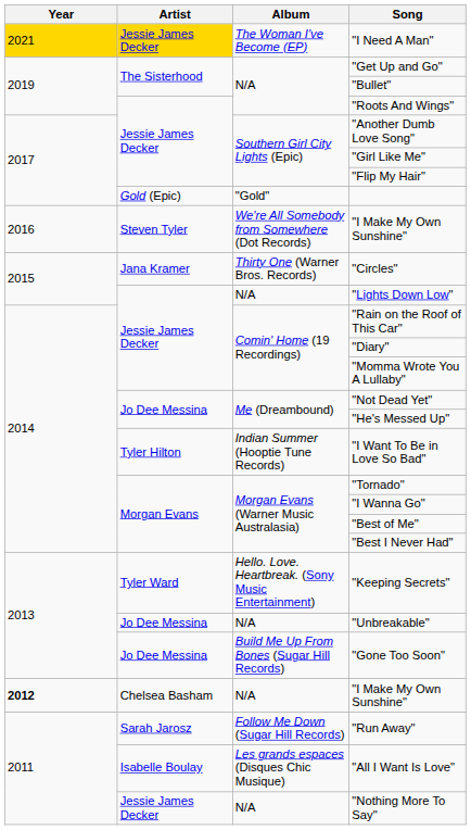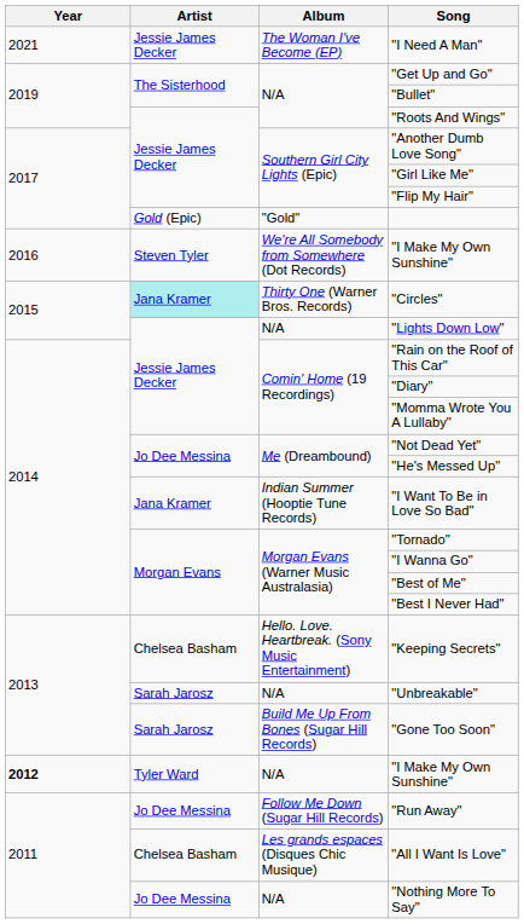 <table class="wikitable">
 <tr>
 <th width="150">Year</th>
 <th width="150">Artist</th>
 <th width="150">Album</th>
 <th width="150">Song</th>
 </tr>
 <tr>
-<td rowspan="1" style="background: gold;">2021</td>
-<td rowspan="1" style="background: gold;"><a href='#'>Jessie James Decker</a></td>
+<td rowspan="1">2021</td>
+<td rowspan="1"><a href='#'>Jessie James Decker</a></td>
 <td rowspan="1"><em><a href='#'>The Woman I've Become (EP)</a></em></td>
 <td>"I Need A Man"</td>
 </tr>
 <tr>
 <td rowspan="3">2019</td>
 <td rowspan="2"><a href='#'>The Sisterhood</a></td>
 <td rowspan="3">N/A</td>
 <td>"Get Up and Go"</td>
 </tr>
 <tr>
 <td>"Bullet"</td>
 </tr>
 <tr>
 <td rowspan="4"><a href='#'>Jessie James Decker</a></td>
 <td>"Roots And Wings"</td>
 </tr>
 <tr>
 <td rowspan="4">2017</td>
 <td rowspan="3"><em><a href='#'>Southern Girl City Lights</a></em> (Epic)</td>
 <td>"Another Dumb Love Song"</td>
 </tr>
 <tr>
 <td>"Girl Like Me"</td>
 </tr>
 <tr>
 <td>"Flip My Hair"</td>
 </tr>
 <tr>
 <td rowspan="1"><em><a href='#'>Gold</a></em> (Epic)</td>
 <td>"Gold"</td>
 </tr>
 <tr>
 <td rowspan="1">2016</td>
 <td rowspan="1"><a href='#'>Steven Tyler</a></td>
 <td rowspan="1"><em><a href='#'>We're All Somebody from Somewhere</a></em> (Dot Records)</td>
 <td>"I Make My Own Sunshine"</td>
 </tr>
 <tr>
 <td rowspan="2">2015</td>
-<td rowspan="1"><a href='#'>Jana Kramer</a></td>
+<td rowspan="1" style="background: paleturquoise;"><a href='#'>Jana Kramer</a></td>
 <td rowspan="1"><em><a href='#'>Thirty One</a></em> (Warner Bros. Records)</td>
 <td>"Circles"</td>
 </tr>
 <tr>
 <td rowspan="4"><a href='#'>Jessie James Decker</a></td>
 <td rowspan="1">N/A</td>
 <td>"<a href='#'>Lights Down Low</a>"</td>
 </tr>
 <tr>
 <td rowspan="10">2014</td>
 <td rowspan="3"><em><a href='#'>Comin' Home</a></em> (19 Recordings)</td>
 <td>"Rain on the Roof of This Car"</td>
 </tr>
 <tr>
 <td>"Diary"</td>
 </tr>
 <tr>
 <td>"Momma Wrote You A Lullaby"</td>
 </tr>
 <tr>
 <td rowspan="2"><a href='#'>Jo Dee Messina</a></td>
 <td rowspan="2"><em><a href='#'>Me</a></em> (Dreambound)</td>
 <td>"Not Dead Yet"</td>
 </tr>
 <tr>
 <td>"He's Messed Up"</td>
 </tr>
 <tr>
-<td rowspan="1"><a href='#'>Tyler Hilton</a></td>
+<td rowspan="1"><a href='#'>Jana Kramer</a></td>
 <td rowspan="1"><em>Indian Summer</em> (Hooptie Tune Records)</td>
 <td>"I Want To Be in Love So Bad"</td>
 </tr>
 <tr>
 <td rowspan="4"><a href='#'>Morgan Evans</a></td>
 <td rowspan="4"><em><a href='#'>Morgan Evans</a></em> (Warner Music Australasia)</td>
 <td>"Tornado"</td>
 </tr>
 <tr>
 <td>"I Wanna Go"</td>
 </tr>
 <tr>
 <td>"Best of Me"</td>
 </tr>
 <tr>
 <td>"Best I Never Had"</td>
 </tr>
 <tr>
 <td rowspan="3">2013</td>
-<td rowspan="1"><a href='#'>Tyler Ward</a></td>
+<td rowspan="1">Chelsea Basham</td>
 <td rowspan="1"><em>Hello. Love. Heartbreak.</em> (<a href='#'>Sony Music Entertainment</a>)</td>
 <td>"Keeping Secrets"</td>
 </tr>
 <tr>
-<td rowspan="1"><a href='#'>Jo Dee Messina</a></td>
+<td rowspan="1"><a href='#'>Sarah Jarosz</a></td>
 <td rowspan="1">N/A</td>
 <td>"Unbreakable"</td>
 </tr>
 <tr>
-<td rowspan="1"><a href='#'>Jo Dee Messina</a></td>
+<td rowspan="1"><a href='#'>Sarah Jarosz</a></td>
 <td rowspan="1"><em><a href='#'>Build Me Up From Bones</a></em> (<a href='#'>Sugar Hill Records</a>)</td>
 <td>"Gone Too Soon"</td>
 </tr>
 <tr>
 <td rowspan="1"><strong>2012</strong></td>
-<td rowspan="1">Chelsea Basham</td>
+<td rowspan="1"><a href='#'>Tyler Ward</a></td>
 <td rowspan="1">N/A</td>
 <td>"I Make My Own Sunshine"</td>
 </tr>
 <tr>
 <td rowspan="3">2011</td>
-<td rowspan="1"><a href='#'>Sarah Jarosz</a></td>
+<td rowspan="1"><a href='#'>Jo Dee Messina</a></td>
 <td rowspan="1"><em><a href='#'>Follow Me Down</a></em> (<a href='#'>Sugar Hill Records</a>)</td>
 <td>"Run Away"</td>
 </tr>
 <tr>
-<td rowspan="1"><a href='#'>Isabelle Boulay</a></td>
+<td rowspan="1">Chelsea Basham</td>
 <td rowspan="1"><em><a href='#'>Les grands espaces</a></em> (Disques Chic Musique)</td>
 <td>"All I Want Is Love"</td>
 </tr>
 <tr>
-<td rowspan="1"><a href='#'>Jessie James Decker</a></td>
+<td rowspan="1"><a href='#'>Jo Dee Messina</a></td>
 <td rowspan="1">N/A</td>
 <td>"Nothing More To Say"</td>
 </tr>
 </table>
